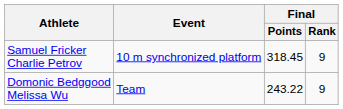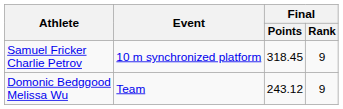 <table class="wikitable" style="text-align:center; font-size:90%">
 <tr>
 <th rowspan=2>Athlete</th>
 <th rowspan=2>Event</th>
 <th colspan=2>Final</th>
 </tr>
 <tr style="font-size:95%">
 <th>Points</th>
 <th>Rank</th>
 </tr>
 <tr>
 <td align=left><a href='#'>Samuel Fricker</a><br><a href='#'>Charlie Petrov</a></td>
 <td align=left><a href='#'>10 m synchronized platform</a></td>
 <td>318.45</td>
 <td>9</td>
 </tr>
 <tr>
 <td align=left><a href='#'>Domonic Bedggood</a><br><a href='#'>Melissa Wu</a></td>
 <td align=left><a href='#'>Team</a></td>
-<td>243.22</td>
+<td>243.12</td>
 <td>9</td>
 </tr>
 </table>
